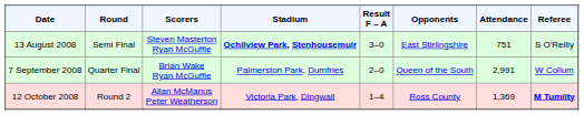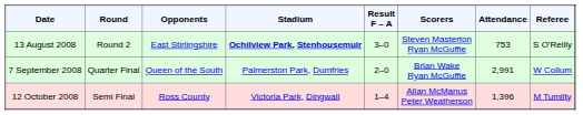 <table border="2" cellpadding="4" style="border-collapse:collapse; text-align:center; font-size:smaller;">
 <tr style="background:#f0f6ff;">
 <th><strong>Date</strong></th>
 <th><strong>Round</strong></th>
-<th><strong>Scorers</strong></th>
+<th><strong>Opponents</strong></th>
 <th><strong>Stadium</strong></th>
 <th><strong>Result<br>F – A</strong></th>
-<th><strong>Opponents</strong></th>
+<th><strong>Scorers</strong></th>
 <th><strong>Attendance</strong></th>
 <th><strong>Referee</strong></th>
 </tr>
 <tr bgcolor="ddffdd">
 <td>13 August 2008</td>
-<td>Semi Final</td>
-<td><a href='#'>Steven Masterton</a>  <br> <a href='#'>Ryan McGuffie</a>  </td>
+<td>Round 2</td>
+<td><a href='#'>East Stirlingshire</a></td>
 <td><strong><a href='#'>Ochilview Park</a>, <a href='#'>Stenhousemuir</a></strong></td>
 <td>3–0</td>
-<td><a href='#'>East Stirlingshire</a></td>
-<td>751</td>
+<td><a href='#'>Steven Masterton</a>  <br> <a href='#'>Ryan McGuffie</a>  </td>
+<td>753</td>
 <td>S O'Reilly</td>
 </tr>
 <tr bgcolor="ddffdd">
 <td>7 September 2008</td>
 <td>Quarter Final</td>
-<td><a href='#'>Brian Wake</a>  <br> <a href='#'>Ryan McGuffie</a> </td>
+<td><a href='#'>Queen of the South</a></td>
 <td><a href='#'>Palmerston Park</a>, <a href='#'>Dumfries</a></td>
 <td>2–0</td>
-<td><a href='#'>Queen of the South</a></td>
+<td><a href='#'>Brian Wake</a>  <br> <a href='#'>Ryan McGuffie</a> </td>
 <td>2,991</td>
 <td><a href='#'>W Collum</a></td>
 </tr>
 <tr bgcolor="ffdddd">
 <td>12 October 2008</td>
-<td>Round 2</td>
-<td><a href='#'>Allan McManus</a>  <br> <a href='#'>Peter Weatherson</a> </td>
+<td>Semi Final</td>
+<td><a href='#'>Ross County</a></td>
 <td><a href='#'>Victoria Park</a>, <a href='#'>Dingwall</a></td>
 <td>1–4</td>
-<td><a href='#'>Ross County</a></td>
-<td>1,369</td>
-<td><strong><a href='#'>M Tumilty</a></strong></td>
+<td><a href='#'>Allan McManus</a>  <br> <a href='#'>Peter Weatherson</a> </td>
+<td>1,396</td>
+<td><a href='#'>M Tumilty</a></td>
 </tr>
 </table>
